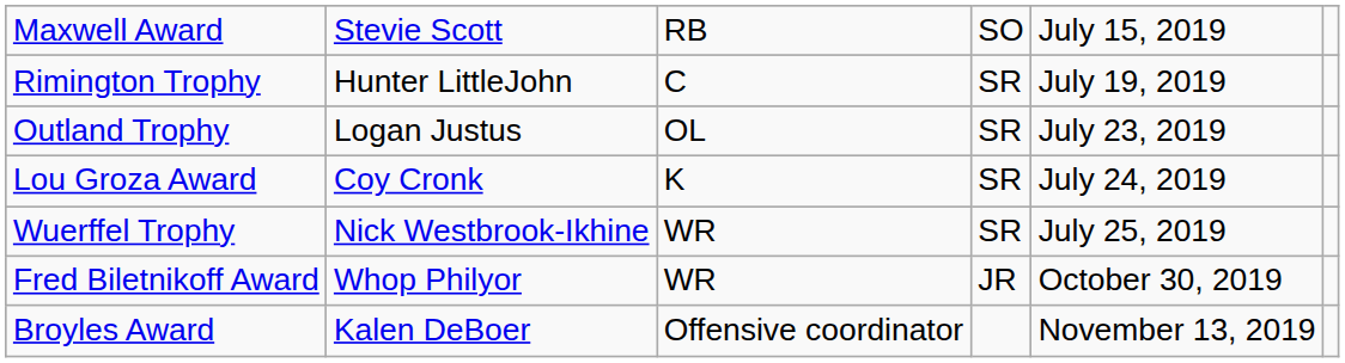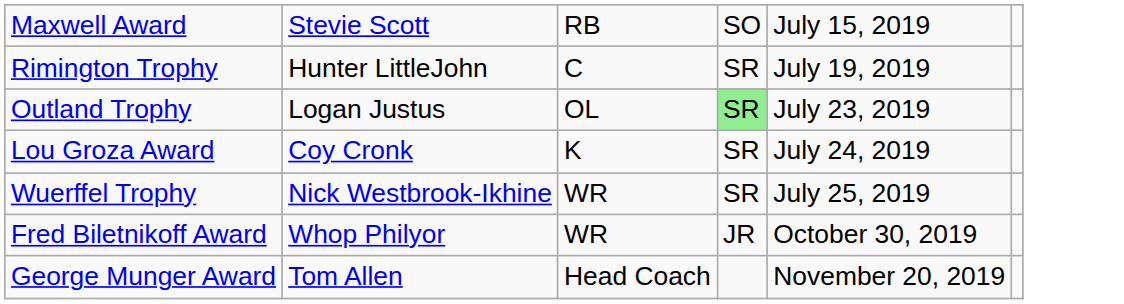 <table class="wikitable">
 <tr>
 <td><a href='#'>Maxwell Award</a></td>
 <td><a href='#'>Stevie Scott</a></td>
 <td>RB</td>
 <td>SO</td>
 <td>July 15, 2019</td>
 <td></td>
 </tr>
 <tr>
 <td><a href='#'>Rimington Trophy</a></td>
 <td>Hunter LittleJohn</td>
 <td>C</td>
 <td>SR </td>
 <td>July 19, 2019</td>
 <td></td>
 </tr>
 <tr>
 <td><a href='#'>Outland Trophy</a></td>
 <td>Logan Justus</td>
 <td>OL</td>
-<td>SR</td>
+<td style="background: lightgreen;">SR</td>
 <td>July 23, 2019</td>
 <td></td>
 </tr>
 <tr>
 <td><a href='#'>Lou Groza Award</a></td>
 <td><a href='#'>Coy Cronk</a></td>
 <td>K</td>
 <td>SR </td>
 <td>July 24, 2019</td>
 <td></td>
 </tr>
 <tr>
 <td><a href='#'>Wuerffel Trophy</a></td>
 <td><a href='#'>Nick Westbrook-Ikhine</a></td>
 <td>WR</td>
 <td>SR </td>
 <td>July 25, 2019</td>
 <td></td>
 </tr>
 <tr>
 <td><a href='#'>Fred Biletnikoff Award</a></td>
 <td><a href='#'>Whop Philyor</a></td>
 <td>WR</td>
 <td>JR</td>
 <td>October 30, 2019</td>
 <td></td>
 </tr>
 <tr>
-<td><a href='#'>Broyles Award</a></td>
-<td><a href='#'>Kalen DeBoer</a></td>
-<td>Offensive coordinator</td>
+<td><a href='#'>George Munger Award</a></td>
+<td><a href='#'>Tom Allen</a></td>
+<td>Head Coach</td>
 <td></td>
-<td>November 13, 2019</td>
+<td>November 20, 2019</td>
 <td></td>
 </tr>
 </table>
